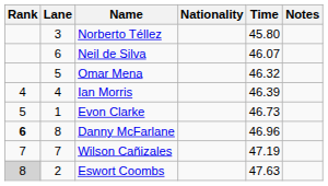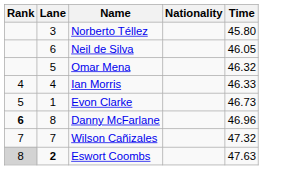 <table class="wikitable sortable" style="text-align:center;font-size:95%">
 <tr>
 <th>Rank</th>
 <th>Lane</th>
 <th>Name</th>
 <th>Nationality</th>
 <th>Time</th>
-<th>Notes</th>
 </tr>
 <tr>
 <td></td>
 <td>3</td>
 <td align=left><a href='#'>Norberto Téllez</a></td>
 <td align=left></td>
 <td>45.80</td>
-<td></td>
 </tr>
 <tr>
 <td></td>
 <td>6</td>
 <td align=left><a href='#'>Neil de Silva</a></td>
 <td align=left></td>
-<td>46.07</td>
-<td></td>
+<td>46.05</td>
 </tr>
 <tr>
 <td></td>
 <td>5</td>
 <td align=left><a href='#'>Omar Mena</a></td>
 <td align=left></td>
 <td>46.32</td>
-<td></td>
 </tr>
 <tr>
 <td>4</td>
 <td>4</td>
 <td align=left><a href='#'>Ian Morris</a></td>
 <td align=left></td>
-<td>46.39</td>
-<td></td>
+<td>46.33</td>
 </tr>
 <tr>
 <td>5</td>
 <td>1</td>
 <td align=left><a href='#'>Evon Clarke</a></td>
 <td align=left></td>
 <td>46.73</td>
-<td></td>
 </tr>
 <tr>
 <td><strong>6</strong></td>
 <td>8</td>
 <td align=left><a href='#'>Danny McFarlane</a></td>
 <td align=left></td>
 <td>46.96</td>
-<td></td>
 </tr>
 <tr>
 <td>7</td>
 <td>7</td>
 <td align=left><a href='#'>Wilson Cañizales</a></td>
 <td align=left></td>
-<td>47.19</td>
-<td></td>
+<td>47.32</td>
 </tr>
 <tr>
 <td style="background: lightgrey;">8</td>
-<td>2</td>
+<td><strong>2</strong></td>
 <td align=left><a href='#'>Eswort Coombs</a></td>
 <td align=left></td>
 <td>47.63</td>
-<td></td>
 </tr>
 </table>
